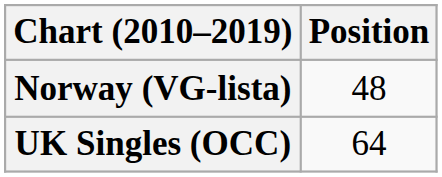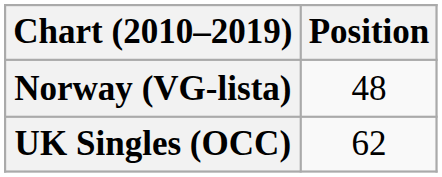 <table class="wikitable plainrowheaders sortable" style="text-align:center">
 <tr>
 <th scope="col">Chart (2010–2019)</th>
 <th scope="col">Position</th>
 </tr>
 <tr>
 <th scope="row">Norway (VG-lista)</th>
 <td>48</td>
 </tr>
 <tr>
 <th scope="row">UK Singles (OCC)</th>
-<td>64</td>
+<td>62</td>
 </tr>
 </table>
